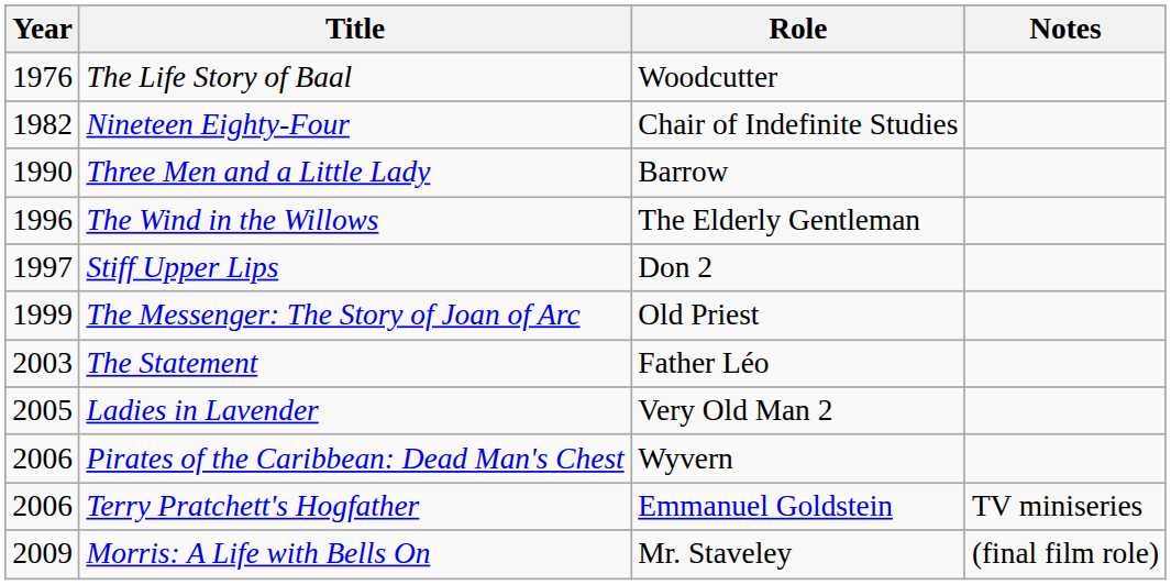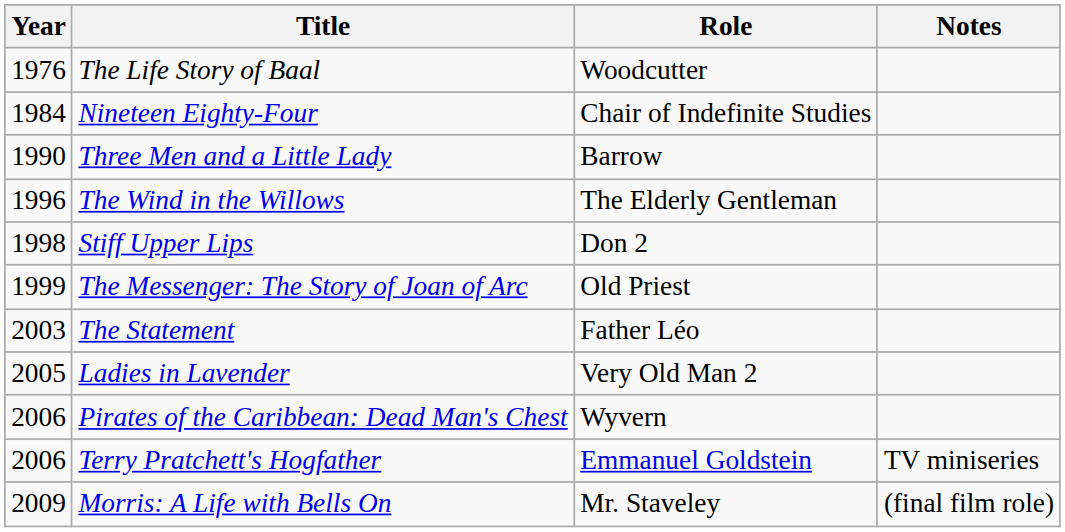 <table class="wikitable">
 <tr>
 <th>Year</th>
 <th>Title</th>
 <th>Role</th>
 <th>Notes</th>
 </tr>
 <tr>
 <td>1976</td>
 <td><em>The Life Story of Baal</em></td>
 <td>Woodcutter</td>
 <td></td>
 </tr>
 <tr>
-<td>1982</td>
+<td>1984</td>
 <td><em><a href='#'>Nineteen Eighty-Four</a></em></td>
 <td>Chair of Indefinite Studies</td>
 <td></td>
 </tr>
 <tr>
 <td>1990</td>
 <td><em><a href='#'>Three Men and a Little Lady</a></em></td>
 <td>Barrow</td>
 <td></td>
 </tr>
 <tr>
 <td>1996</td>
 <td><em><a href='#'>The Wind in the Willows</a></em></td>
 <td>The Elderly Gentleman</td>
 <td></td>
 </tr>
 <tr>
-<td>1997</td>
+<td>1998</td>
 <td><em><a href='#'>Stiff Upper Lips</a></em></td>
 <td>Don 2</td>
 <td></td>
 </tr>
 <tr>
 <td>1999</td>
 <td><em><a href='#'>The Messenger: The Story of Joan of Arc</a></em></td>
 <td>Old Priest</td>
 <td></td>
 </tr>
 <tr>
 <td>2003</td>
 <td><em><a href='#'>The Statement</a></em></td>
 <td>Father Léo</td>
 <td></td>
 </tr>
 <tr>
 <td>2005</td>
 <td><em><a href='#'>Ladies in Lavender</a></em></td>
 <td>Very Old Man 2</td>
 <td></td>
 </tr>
 <tr>
 <td>2006</td>
 <td><em><a href='#'>Pirates of the Caribbean: Dead Man's Chest</a></em></td>
 <td>Wyvern</td>
 <td></td>
 </tr>
 <tr>
 <td>2006</td>
 <td><em><a href='#'>Terry Pratchett's Hogfather</a></em></td>
 <td><a href='#'>Emmanuel Goldstein</a></td>
 <td>TV miniseries</td>
 </tr>
 <tr>
 <td>2009</td>
 <td><em><a href='#'>Morris: A Life with Bells On</a></em></td>
 <td>Mr. Staveley</td>
 <td>(final film role)</td>
 </tr>
 </table>
